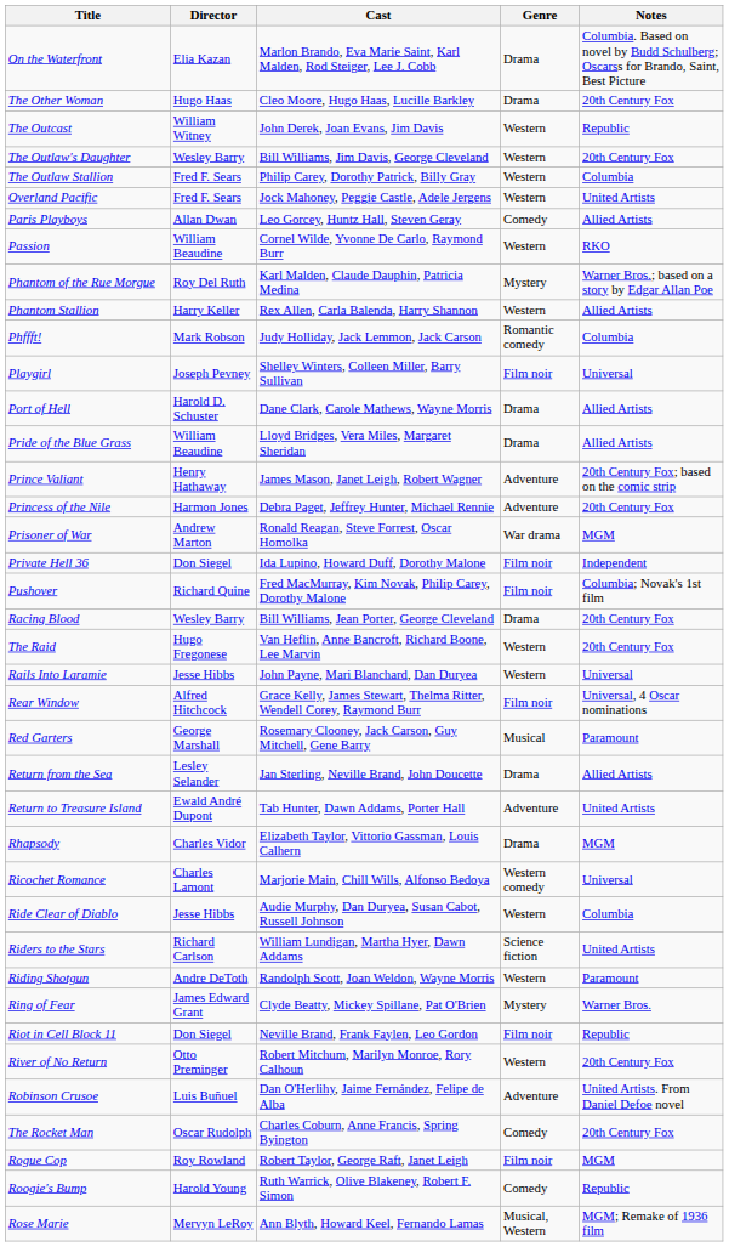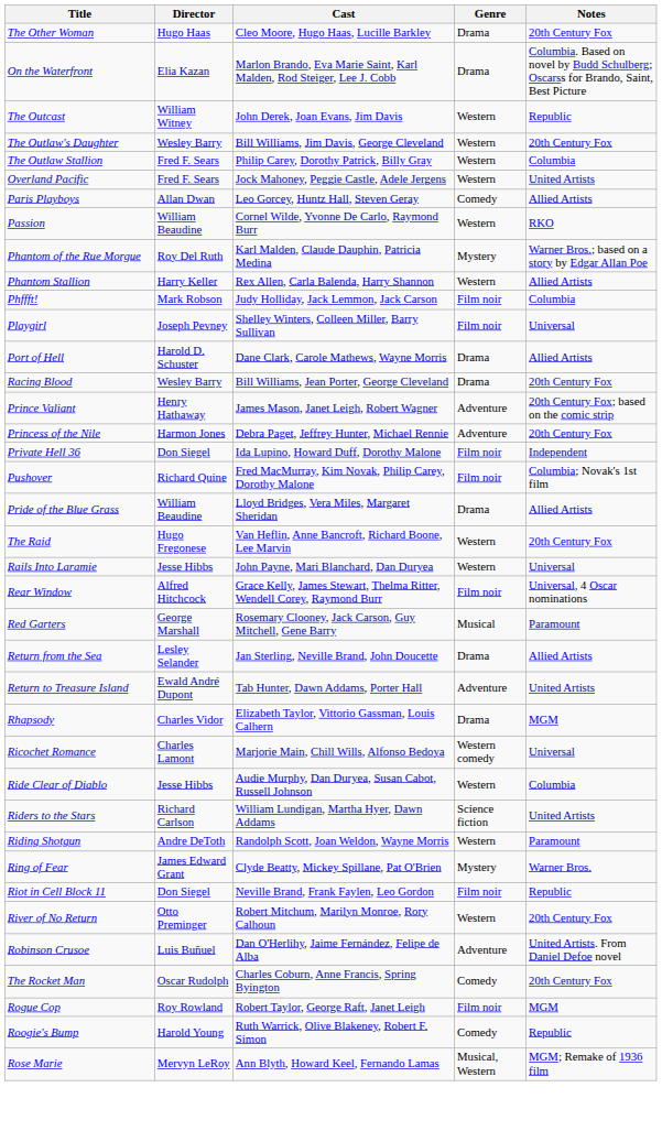 <table class="wikitable sortable" style="width:100%;">
 <tr>
 <th style="width:23%;">Title</th>
 <th style="width:12%;">Director</th>
 <th style="width:34%;">Cast</th>
 <th style="width:11%;">Genre</th>
 <th style="width:20%;">Notes</th>
 </tr>
 <tr>
+<td><em><a href='#'>The Other Woman</a></em></td>
+<td><a href='#'>Hugo Haas</a></td>
+<td><a href='#'>Cleo Moore</a>, <a href='#'>Hugo Haas</a>, <a href='#'>Lucille Barkley</a></td>
+<td>Drama</td>
+<td><a href='#'>20th Century Fox</a></td>
+</tr>
+<tr>
 <td><em><a href='#'>On the Waterfront</a></em></td>
 <td><a href='#'>Elia Kazan</a></td>
 <td><a href='#'>Marlon Brando</a>, <a href='#'>Eva Marie Saint</a>, <a href='#'>Karl Malden</a>, <a href='#'>Rod Steiger</a>, <a href='#'>Lee J. Cobb</a></td>
 <td>Drama</td>
 <td><a href='#'>Columbia</a>. Based on novel by <a href='#'>Budd Schulberg</a>; <a href='#'>Oscars</a>s for Brando, Saint, Best Picture</td>
-</tr>
-<tr>
-<td><em><a href='#'>The Other Woman</a></em></td>
-<td><a href='#'>Hugo Haas</a></td>
-<td><a href='#'>Cleo Moore</a>, <a href='#'>Hugo Haas</a>, <a href='#'>Lucille Barkley</a></td>
-<td>Drama</td>
-<td><a href='#'>20th Century Fox</a></td>
 </tr>
 <tr>
 <td><em><a href='#'>The Outcast</a></em></td>
 <td><a href='#'>William Witney</a></td>
 <td><a href='#'>John Derek</a>, <a href='#'>Joan Evans</a>, <a href='#'>Jim Davis</a></td>
 <td>Western</td>
 <td><a href='#'>Republic</a></td>
 </tr>
 <tr>
 <td><em><a href='#'>The Outlaw's Daughter</a></em></td>
 <td><a href='#'>Wesley Barry</a></td>
 <td><a href='#'>Bill Williams</a>, <a href='#'>Jim Davis</a>, <a href='#'>George Cleveland</a></td>
 <td>Western</td>
 <td><a href='#'>20th Century Fox</a></td>
 </tr>
 <tr>
 <td><em><a href='#'>The Outlaw Stallion</a></em></td>
 <td><a href='#'>Fred F. Sears</a></td>
 <td><a href='#'>Philip Carey</a>, <a href='#'>Dorothy Patrick</a>, <a href='#'>Billy Gray</a></td>
 <td>Western</td>
 <td><a href='#'>Columbia</a></td>
 </tr>
 <tr>
 <td><em><a href='#'>Overland Pacific</a></em></td>
 <td><a href='#'>Fred F. Sears</a></td>
 <td><a href='#'>Jock Mahoney</a>, <a href='#'>Peggie Castle</a>, <a href='#'>Adele Jergens</a></td>
 <td>Western</td>
 <td><a href='#'>United Artists</a></td>
 </tr>
 <tr>
 <td><em><a href='#'>Paris Playboys</a></em></td>
 <td><a href='#'>Allan Dwan</a></td>
 <td><a href='#'>Leo Gorcey</a>, <a href='#'>Huntz Hall</a>, <a href='#'>Steven Geray</a></td>
 <td>Comedy</td>
 <td><a href='#'>Allied Artists</a></td>
 </tr>
 <tr>
 <td><em><a href='#'>Passion</a></em></td>
 <td><a href='#'>William Beaudine</a></td>
 <td><a href='#'>Cornel Wilde</a>, <a href='#'>Yvonne De Carlo</a>, <a href='#'>Raymond Burr</a></td>
 <td>Western</td>
 <td><a href='#'>RKO</a></td>
 </tr>
 <tr>
 <td><em><a href='#'>Phantom of the Rue Morgue</a></em></td>
 <td><a href='#'>Roy Del Ruth</a></td>
 <td><a href='#'>Karl Malden</a>, <a href='#'>Claude Dauphin</a>, <a href='#'>Patricia Medina</a></td>
 <td>Mystery</td>
 <td><a href='#'>Warner Bros.</a>; based on a <a href='#'>story</a> by <a href='#'>Edgar Allan Poe</a></td>
 </tr>
 <tr>
 <td><em><a href='#'>Phantom Stallion</a></em></td>
 <td><a href='#'>Harry Keller</a></td>
 <td><a href='#'>Rex Allen</a>, <a href='#'>Carla Balenda</a>, <a href='#'>Harry Shannon</a></td>
 <td>Western</td>
 <td><a href='#'>Allied Artists</a></td>
 </tr>
 <tr>
 <td><em><a href='#'>Phffft!</a></em></td>
 <td><a href='#'>Mark Robson</a></td>
 <td><a href='#'>Judy Holliday</a>, <a href='#'>Jack Lemmon</a>, <a href='#'>Jack Carson</a></td>
-<td>Romantic comedy</td>
+<td><a href='#'>Film noir</a></td>
 <td><a href='#'>Columbia</a></td>
 </tr>
 <tr>
 <td><em><a href='#'>Playgirl</a></em></td>
 <td><a href='#'>Joseph Pevney</a></td>
 <td><a href='#'>Shelley Winters</a>, <a href='#'>Colleen Miller</a>, <a href='#'>Barry Sullivan</a></td>
 <td><a href='#'>Film noir</a></td>
 <td><a href='#'>Universal</a></td>
 </tr>
 <tr>
 <td><em><a href='#'>Port of Hell</a></em></td>
 <td><a href='#'>Harold D. Schuster</a></td>
 <td><a href='#'>Dane Clark</a>, <a href='#'>Carole Mathews</a>, <a href='#'>Wayne Morris</a></td>
 <td>Drama</td>
 <td><a href='#'>Allied Artists</a></td>
 </tr>
 <tr>
-<td><em><a href='#'>Pride of the Blue Grass</a></em></td>
-<td><a href='#'>William Beaudine</a></td>
-<td><a href='#'>Lloyd Bridges</a>, <a href='#'>Vera Miles</a>, <a href='#'>Margaret Sheridan</a></td>
+<td><em><a href='#'>Racing Blood</a></em></td>
+<td><a href='#'>Wesley Barry</a></td>
+<td><a href='#'>Bill Williams</a>, <a href='#'>Jean Porter</a>, <a href='#'>George Cleveland</a></td>
 <td>Drama</td>
-<td><a href='#'>Allied Artists</a></td>
+<td><a href='#'>20th Century Fox</a></td>
 </tr>
 <tr>
 <td><em><a href='#'>Prince Valiant</a></em></td>
 <td><a href='#'>Henry Hathaway</a></td>
 <td><a href='#'>James Mason</a>, <a href='#'>Janet Leigh</a>, <a href='#'>Robert Wagner</a></td>
 <td>Adventure</td>
 <td><a href='#'>20th Century Fox</a>; based on the <a href='#'>comic strip</a></td>
 </tr>
 <tr>
 <td><em><a href='#'>Princess of the Nile</a></em></td>
 <td><a href='#'>Harmon Jones</a></td>
 <td><a href='#'>Debra Paget</a>, <a href='#'>Jeffrey Hunter</a>, <a href='#'>Michael Rennie</a></td>
 <td>Adventure</td>
 <td><a href='#'>20th Century Fox</a></td>
 </tr>
 <tr>
-<td><em><a href='#'>Prisoner of War</a></em></td>
-<td><a href='#'>Andrew Marton</a></td>
-<td><a href='#'>Ronald Reagan</a>, <a href='#'>Steve Forrest</a>, <a href='#'>Oscar Homolka</a></td>
-<td>War drama</td>
-<td><a href='#'>MGM</a></td>
-</tr>
-<tr>
 <td><em><a href='#'>Private Hell 36</a></em></td>
 <td><a href='#'>Don Siegel</a></td>
 <td><a href='#'>Ida Lupino</a>, <a href='#'>Howard Duff</a>, <a href='#'>Dorothy Malone</a></td>
 <td><a href='#'>Film noir</a></td>
 <td><a href='#'>Independent</a></td>
 </tr>
 <tr>
 <td><em><a href='#'>Pushover</a></em></td>
 <td><a href='#'>Richard Quine</a></td>
 <td><a href='#'>Fred MacMurray</a>, <a href='#'>Kim Novak</a>, <a href='#'>Philip Carey</a>, <a href='#'>Dorothy Malone</a></td>
 <td><a href='#'>Film noir</a></td>
 <td><a href='#'>Columbia</a>; Novak's 1st film</td>
 </tr>
 <tr>
-<td><em><a href='#'>Racing Blood</a></em></td>
-<td><a href='#'>Wesley Barry</a></td>
-<td><a href='#'>Bill Williams</a>, <a href='#'>Jean Porter</a>, <a href='#'>George Cleveland</a></td>
+<td><em><a href='#'>Pride of the Blue Grass</a></em></td>
+<td><a href='#'>William Beaudine</a></td>
+<td><a href='#'>Lloyd Bridges</a>, <a href='#'>Vera Miles</a>, <a href='#'>Margaret Sheridan</a></td>
 <td>Drama</td>
-<td><a href='#'>20th Century Fox</a></td>
+<td><a href='#'>Allied Artists</a></td>
 </tr>
 <tr>
 <td><em><a href='#'>The Raid</a></em></td>
 <td><a href='#'>Hugo Fregonese</a></td>
 <td><a href='#'>Van Heflin</a>, <a href='#'>Anne Bancroft</a>, <a href='#'>Richard Boone</a>, <a href='#'>Lee Marvin</a></td>
 <td>Western</td>
 <td><a href='#'>20th Century Fox</a></td>
 </tr>
 <tr>
 <td><em><a href='#'>Rails Into Laramie</a></em></td>
 <td><a href='#'>Jesse Hibbs</a></td>
 <td><a href='#'>John Payne</a>, <a href='#'>Mari Blanchard</a>, <a href='#'>Dan Duryea</a></td>
 <td>Western</td>
 <td><a href='#'>Universal</a></td>
 </tr>
 <tr>
 <td><em><a href='#'>Rear Window</a></em></td>
 <td><a href='#'>Alfred Hitchcock</a></td>
 <td><a href='#'>Grace Kelly</a>, <a href='#'>James Stewart</a>, <a href='#'>Thelma Ritter</a>, <a href='#'>Wendell Corey</a>, <a href='#'>Raymond Burr</a></td>
 <td><a href='#'>Film noir</a></td>
 <td><a href='#'>Universal</a>, 4 <a href='#'>Oscar</a> nominations</td>
 </tr>
 <tr>
 <td><em><a href='#'>Red Garters</a></em></td>
 <td><a href='#'>George Marshall</a></td>
 <td><a href='#'>Rosemary Clooney</a>, <a href='#'>Jack Carson</a>, <a href='#'>Guy Mitchell</a>, <a href='#'>Gene Barry</a></td>
 <td>Musical</td>
 <td><a href='#'>Paramount</a></td>
 </tr>
 <tr>
 <td><em><a href='#'>Return from the Sea</a></em></td>
 <td><a href='#'>Lesley Selander</a></td>
 <td><a href='#'>Jan Sterling</a>, <a href='#'>Neville Brand</a>, <a href='#'>John Doucette</a></td>
 <td>Drama</td>
 <td><a href='#'>Allied Artists</a></td>
 </tr>
 <tr>
 <td><em><a href='#'>Return to Treasure Island</a></em></td>
 <td><a href='#'>Ewald André Dupont</a></td>
 <td><a href='#'>Tab Hunter</a>, <a href='#'>Dawn Addams</a>, <a href='#'>Porter Hall</a></td>
 <td>Adventure</td>
 <td><a href='#'>United Artists</a></td>
 </tr>
 <tr>
 <td><em><a href='#'>Rhapsody</a></em></td>
 <td><a href='#'>Charles Vidor</a></td>
 <td><a href='#'>Elizabeth Taylor</a>, <a href='#'>Vittorio Gassman</a>, <a href='#'>Louis Calhern</a></td>
 <td>Drama</td>
 <td><a href='#'>MGM</a></td>
 </tr>
 <tr>
 <td><em><a href='#'>Ricochet Romance</a></em></td>
 <td><a href='#'>Charles Lamont</a></td>
 <td><a href='#'>Marjorie Main</a>, <a href='#'>Chill Wills</a>, <a href='#'>Alfonso Bedoya</a></td>
 <td>Western comedy</td>
 <td><a href='#'>Universal</a></td>
 </tr>
 <tr>
 <td><em><a href='#'>Ride Clear of Diablo</a></em></td>
 <td><a href='#'>Jesse Hibbs</a></td>
 <td><a href='#'>Audie Murphy</a>, <a href='#'>Dan Duryea</a>, <a href='#'>Susan Cabot</a>, <a href='#'>Russell Johnson</a></td>
 <td>Western</td>
 <td><a href='#'>Columbia</a></td>
 </tr>
 <tr>
 <td><em><a href='#'>Riders to the Stars</a></em></td>
 <td><a href='#'>Richard Carlson</a></td>
 <td><a href='#'>William Lundigan</a>, <a href='#'>Martha Hyer</a>, <a href='#'>Dawn Addams</a></td>
 <td>Science fiction</td>
 <td><a href='#'>United Artists</a></td>
 </tr>
 <tr>
 <td><em><a href='#'>Riding Shotgun</a></em></td>
 <td><a href='#'>Andre DeToth</a></td>
 <td><a href='#'>Randolph Scott</a>, <a href='#'>Joan Weldon</a>, <a href='#'>Wayne Morris</a></td>
 <td>Western</td>
 <td><a href='#'>Paramount</a></td>
 </tr>
 <tr>
 <td><em><a href='#'>Ring of Fear</a></em></td>
 <td><a href='#'>James Edward Grant</a></td>
 <td><a href='#'>Clyde Beatty</a>, <a href='#'>Mickey Spillane</a>, <a href='#'>Pat O'Brien</a></td>
 <td>Mystery</td>
 <td><a href='#'>Warner Bros.</a></td>
 </tr>
 <tr>
 <td><em><a href='#'>Riot in Cell Block 11</a></em></td>
 <td><a href='#'>Don Siegel</a></td>
 <td><a href='#'>Neville Brand</a>, <a href='#'>Frank Faylen</a>, <a href='#'>Leo Gordon</a></td>
 <td><a href='#'>Film noir</a></td>
 <td><a href='#'>Republic</a></td>
 </tr>
 <tr>
 <td><em><a href='#'>River of No Return</a></em></td>
 <td><a href='#'>Otto Preminger</a></td>
 <td><a href='#'>Robert Mitchum</a>, <a href='#'>Marilyn Monroe</a>, <a href='#'>Rory Calhoun</a></td>
 <td>Western</td>
 <td><a href='#'>20th Century Fox</a></td>
 </tr>
 <tr>
 <td><em><a href='#'>Robinson Crusoe</a></em></td>
 <td><a href='#'>Luis Buñuel</a></td>
 <td><a href='#'>Dan O'Herlihy</a>, <a href='#'>Jaime Fernández</a>, <a href='#'>Felipe de Alba</a></td>
 <td>Adventure</td>
 <td><a href='#'>United Artists</a>. From <a href='#'>Daniel Defoe</a> novel</td>
 </tr>
 <tr>
 <td><em><a href='#'>The Rocket Man</a></em></td>
 <td><a href='#'>Oscar Rudolph</a></td>
 <td><a href='#'>Charles Coburn</a>, <a href='#'>Anne Francis</a>, <a href='#'>Spring Byington</a></td>
 <td>Comedy</td>
 <td><a href='#'>20th Century Fox</a></td>
 </tr>
 <tr>
 <td><em><a href='#'>Rogue Cop</a></em></td>
 <td><a href='#'>Roy Rowland</a></td>
 <td><a href='#'>Robert Taylor</a>, <a href='#'>George Raft</a>, <a href='#'>Janet Leigh</a></td>
 <td><a href='#'>Film noir</a></td>
 <td><a href='#'>MGM</a></td>
 </tr>
 <tr>
 <td><em><a href='#'>Roogie's Bump</a></em></td>
 <td><a href='#'>Harold Young</a></td>
 <td><a href='#'>Ruth Warrick</a>, <a href='#'>Olive Blakeney</a>, <a href='#'>Robert F. Simon</a></td>
 <td>Comedy</td>
 <td><a href='#'>Republic</a></td>
 </tr>
 <tr>
 <td><em><a href='#'>Rose Marie</a></em></td>
 <td><a href='#'>Mervyn LeRoy</a></td>
 <td><a href='#'>Ann Blyth</a>, <a href='#'>Howard Keel</a>, <a href='#'>Fernando Lamas</a></td>
 <td>Musical, Western</td>
 <td><a href='#'>MGM</a>; Remake of <a href='#'>1936 film</a></td>
 </tr>
 </table>
